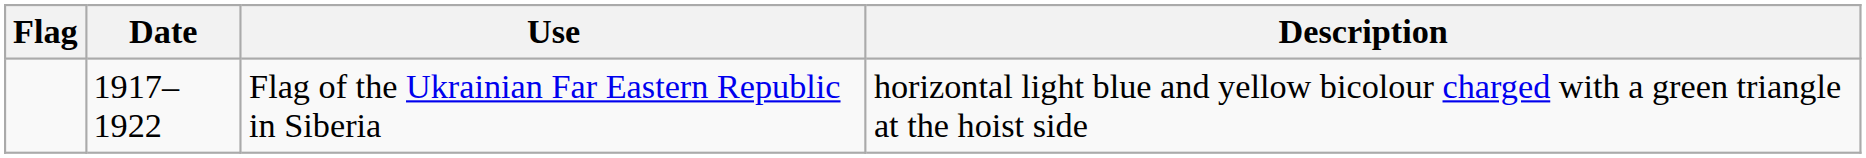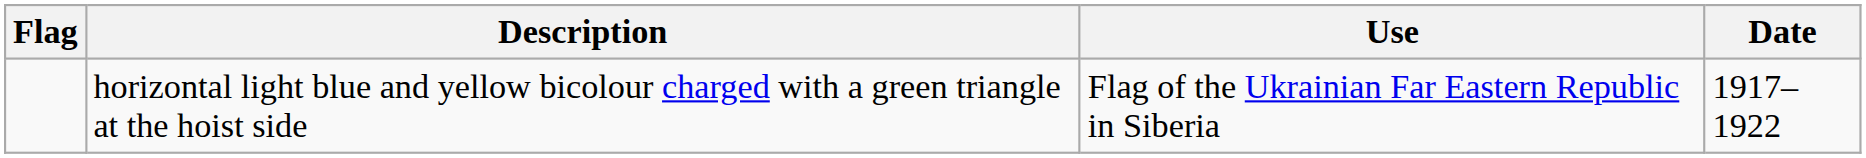 <table class="wikitable">
 <tr>
 <th><strong>Flag</strong></th>
+<th><strong>Description</strong></th>
+<th><strong>Use</strong></th>
 <th><strong>Date</strong></th>
-<th><strong>Use</strong></th>
-<th><strong>Description</strong></th>
 </tr>
 <tr>
 <td></td>
+<td>horizontal light blue and yellow bicolour <a href='#'>charged</a> with a green triangle at the hoist side</td>
+<td> Flag of the <a href='#'>Ukrainian Far Eastern Republic</a> in Siberia</td>
 <td>1917–1922</td>
-<td> Flag of the <a href='#'>Ukrainian Far Eastern Republic</a> in Siberia</td>
-<td>horizontal light blue and yellow bicolour <a href='#'>charged</a> with a green triangle at the hoist side</td>
 </tr>
 </table>
